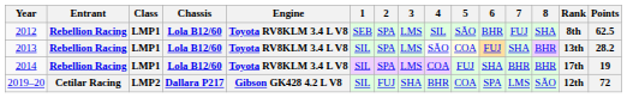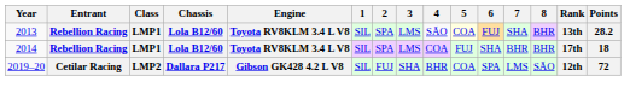 <table class="wikitable" style="text-align:center; font-size:90%">
 <tr>
 <th>Year</th>
 <th>Entrant</th>
 <th>Class</th>
 <th>Chassis</th>
 <th>Engine</th>
 <th>1</th>
 <th>2</th>
 <th>3</th>
 <th>4</th>
 <th>5</th>
 <th>6</th>
 <th>7</th>
 <th>8</th>
 <th>Rank</th>
 <th>Points</th>
-</tr>
-<tr>
-<td><a href='#'>2012</a></td>
-<th><a href='#'>Rebellion Racing</a></th>
-<th>LMP1</th>
-<th><a href='#'>Lola B12/60</a></th>
-<th><a href='#'>Toyota</a> RV8KLM 3.4 L V8</th>
-<td style="background:#DFFFDF;"><a href='#'>SEB</a><br></td>
-<td style="background:#DFFFDF;"><a href='#'>SPA</a><br></td>
-<td style="background:#DFFFDF;"><a href='#'>LMS</a><br></td>
-<td style="background:#DFFFDF;"><a href='#'>SIL</a><br></td>
-<td style="background:#DFFFDF;"><a href='#'>SÃO</a><br></td>
-<td style="background:#DFFFDF;"><a href='#'>BHR</a><br></td>
-<td style="background:#DFFFDF;"><a href='#'>FUJ</a><br></td>
-<td style="background:#DFFFDF;"><a href='#'>SHA</a><br></td>
-<th>8th</th>
-<th>62.5</th>
 </tr>
 <tr>
 <td><a href='#'>2013</a></td>
 <th><a href='#'>Rebellion Racing</a></th>
 <th>LMP1</th>
 <th><a href='#'>Lola B12/60</a></th>
 <th><a href='#'>Toyota</a> RV8KLM 3.4 L V8</th>
 <td style="background:#DFFFDF;"><a href='#'>SIL</a><br></td>
 <td style="background:#DFFFDF;"><a href='#'>SPA</a><br></td>
 <td style="background:#DFFFDF;"><a href='#'>LMS</a><br></td>
 <td><a href='#'>SÃO</a></td>
 <td style="background: lightyellow;"><a href='#'>COA</a></td>
 <td style="background:#FFDF9F;"><a href='#'>FUJ</a><br></td>
 <td style="background:#DFFFDF;"><a href='#'>SHA</a><br></td>
 <td style="background:#EFCFFF;"><a href='#'>BHR</a><br></td>
 <th>13th</th>
 <th>28.2</th>
 </tr>
 <tr>
 <td><a href='#'>2014</a></td>
 <th><a href='#'>Rebellion Racing</a></th>
 <th>LMP1</th>
 <th><a href='#'>Lola B12/60</a></th>
 <th><a href='#'>Toyota</a> RV8KLM 3.4 L V8</th>
 <td style="background:#EFCFFF;"><a href='#'>SIL</a><br></td>
 <td style="background:#EFCFFF;"><a href='#'>SPA</a><br></td>
 <td style="background:#EFCFFF;"><a href='#'>LMS</a><br></td>
 <td style="background:#EFCFFF;"><a href='#'>COA</a><br></td>
 <td style="background:#DFFFDF;"><a href='#'>FUJ</a><br></td>
 <td style="background:#DFFFDF;"><a href='#'>SHA</a><br></td>
 <td style="background:#DFFFDF;"><a href='#'>BHR</a><br></td>
 <td style="background:#DFFFDF;"><a href='#'>BHR</a><br></td>
 <th>17th</th>
-<th>19</th>
+<th>18</th>
 </tr>
 <tr>
 <td><a href='#'>2019–20</a></td>
 <th>Cetilar Racing</th>
 <th>LMP2</th>
 <th><a href='#'>Dallara P217</a></th>
 <th><a href='#'>Gibson</a> GK428 4.2 L V8</th>
 <td style="background:#DFFFDF;"><a href='#'>SIL</a><br></td>
 <td style="background:#DFFFDF;"><a href='#'>FUJ</a><br></td>
 <td style="background:#DFFFDF;"><a href='#'>SHA</a><br></td>
 <td style="background:#DFFFDF;"><a href='#'>BHR</a><br></td>
 <td style="background:#DFFFDF;"><a href='#'>COA</a><br></td>
 <td style="background:#DFFFDF;"><a href='#'>SPA</a><br></td>
 <td style="background:#DFFFDF;"><a href='#'>LMS</a><br></td>
 <td style="background:#DFFFDF;"><a href='#'>SÃO</a><br></td>
 <th>12th</th>
 <th>72</th>
 </tr>
 </table>
